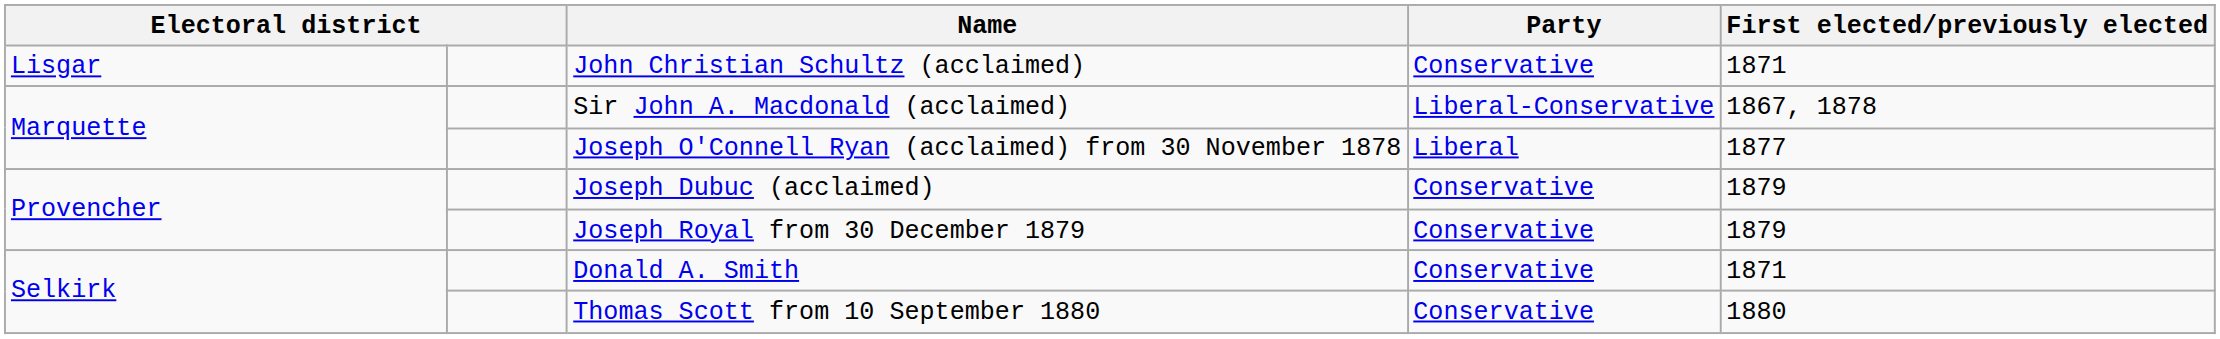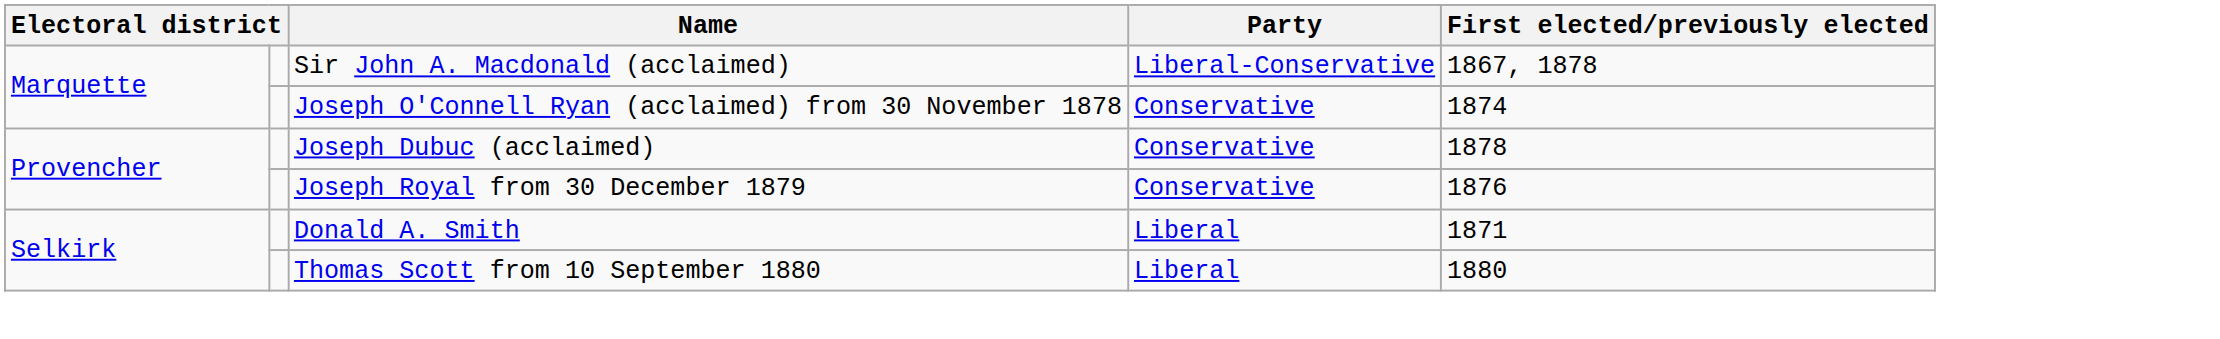 <table class="wikitable">
 <tr>
 <th colspan="2">Electoral district</th>
 <th>Name</th>
 <th>Party</th>
 <th>First elected/previously elected</th>
-</tr>
-<tr>
-<td width=20%><a href='#'>Lisgar</a></td>
-<td></td>
-<td><a href='#'>John Christian Schultz</a> (acclaimed)</td>
-<td><a href='#'>Conservative</a></td>
-<td>1871</td>
 </tr>
 <tr>
 <td rowspan=2><a href='#'>Marquette</a></td>
 <td></td>
 <td>Sir <a href='#'>John A. Macdonald</a> (acclaimed)</td>
 <td><a href='#'>Liberal-Conservative</a></td>
 <td>1867, 1878</td>
 </tr>
 <tr>
 <td></td>
 <td><a href='#'>Joseph O'Connell Ryan</a> (acclaimed) from 30 November 1878</td>
-<td><a href='#'>Liberal</a></td>
-<td>1877</td>
+<td><a href='#'>Conservative</a></td>
+<td>1874</td>
 </tr>
 <tr>
 <td rowspan=2><a href='#'>Provencher</a></td>
 <td></td>
 <td><a href='#'>Joseph Dubuc</a> (acclaimed)</td>
 <td><a href='#'>Conservative</a></td>
-<td>1879</td>
+<td>1878</td>
 </tr>
 <tr>
 <td></td>
 <td><a href='#'>Joseph Royal</a> from 30 December 1879</td>
 <td><a href='#'>Conservative</a></td>
-<td>1879</td>
+<td>1876</td>
 </tr>
 <tr>
 <td rowspan=2><a href='#'>Selkirk</a></td>
 <td></td>
 <td><a href='#'>Donald A. Smith</a></td>
-<td><a href='#'>Conservative</a></td>
+<td><a href='#'>Liberal</a></td>
 <td>1871</td>
 </tr>
 <tr>
 <td></td>
 <td><a href='#'>Thomas Scott</a> from 10 September 1880</td>
-<td><a href='#'>Conservative</a></td>
+<td><a href='#'>Liberal</a></td>
 <td>1880</td>
 </tr>
 </table>
